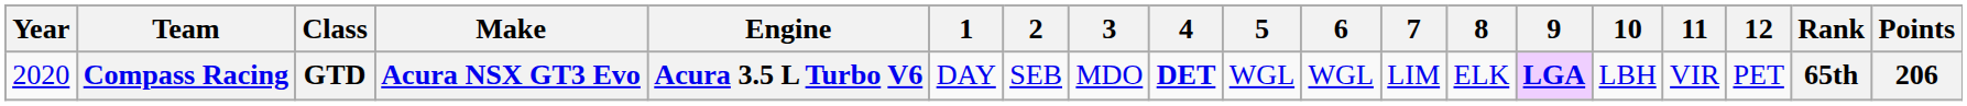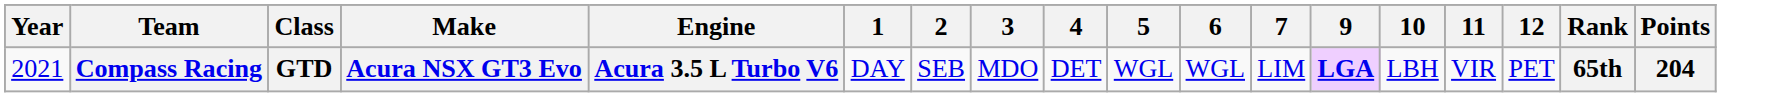 <table class="wikitable" style="text-align:center; font-size:85%">
 <tr>
 <th>Year</th>
 <th>Team</th>
 <th>Class</th>
 <th>Make</th>
 <th>Engine</th>
 <th>1</th>
 <th>2</th>
 <th>3</th>
 <th>4</th>
 <th>5</th>
 <th>6</th>
 <th>7</th>
-<th>8</th>
 <th>9</th>
 <th>10</th>
 <th>11</th>
 <th>12</th>
 <th>Rank</th>
 <th>Points</th>
 </tr>
 <tr>
-<td><a href='#'>2020</a></td>
+<td><a href='#'>2021</a></td>
 <th nowrap><a href='#'>Compass Racing</a></th>
 <th>GTD</th>
 <th nowrap><a href='#'>Acura NSX GT3 Evo</a></th>
 <th nowrap><a href='#'>Acura</a> 3.5 L <a href='#'>Turbo</a> <a href='#'>V6</a></th>
 <td><a href='#'>DAY</a></td>
 <td><a href='#'>SEB</a></td>
 <td><a href='#'>MDO</a></td>
-<td><strong><a href='#'>DET</a></strong></td>
+<td><a href='#'>DET</a></td>
 <td><a href='#'>WGL</a></td>
 <td><a href='#'>WGL</a></td>
 <td><a href='#'>LIM</a></td>
-<td><a href='#'>ELK</a></td>
 <td style="background:#EFCFFF;"><strong><a href='#'>LGA</a><br></strong></td>
 <td><a href='#'>LBH</a></td>
 <td><a href='#'>VIR</a></td>
 <td><a href='#'>PET</a></td>
 <th>65th</th>
-<th>206</th>
+<th>204</th>
 </tr>
 </table>
